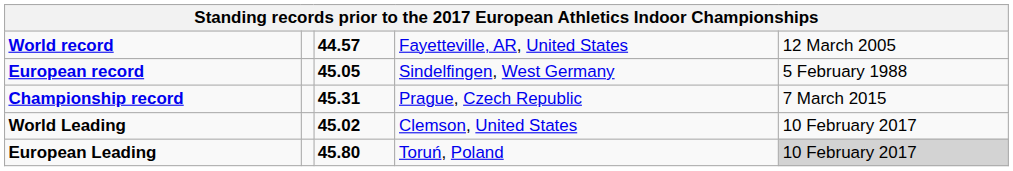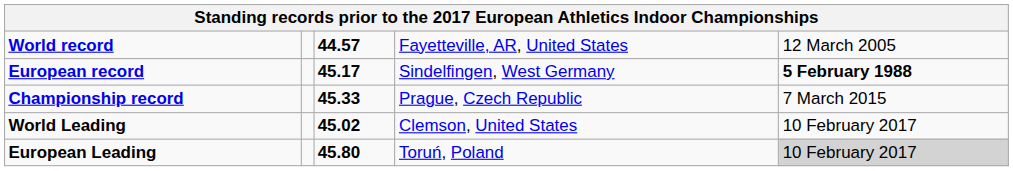 <table class="wikitable" width=75%>
 <tr>
 <th colspan="5">Standing records prior to the 2017 European Athletics Indoor Championships</th>
 </tr>
 <tr>
 <td><strong><a href='#'>World record</a></strong></td>
 <td></td>
 <td><strong>44.57</strong></td>
 <td><a href='#'>Fayetteville, AR</a>, <a href='#'>United States</a></td>
 <td>12 March 2005</td>
 </tr>
 <tr>
 <td><strong><a href='#'>European record</a></strong></td>
 <td></td>
-<td><strong>45.05</strong></td>
+<td><strong>45.17</strong></td>
 <td><a href='#'>Sindelfingen</a>, <a href='#'>West Germany</a></td>
-<td>5 February 1988</td>
+<td><strong>5 February 1988</strong></td>
 </tr>
 <tr>
 <td><strong><a href='#'>Championship record</a></strong></td>
 <td></td>
-<td><strong>45.31</strong></td>
+<td><strong>45.33</strong></td>
 <td><a href='#'>Prague</a>, <a href='#'>Czech Republic</a></td>
 <td>7 March 2015</td>
 </tr>
 <tr>
 <td><strong>World Leading</strong></td>
 <td></td>
 <td><strong>45.02</strong></td>
 <td><a href='#'>Clemson</a>, <a href='#'>United States</a></td>
 <td>10 February 2017</td>
 </tr>
 <tr>
 <td><strong>European Leading</strong></td>
 <td></td>
 <td><strong>45.80</strong></td>
 <td><a href='#'>Toruń</a>, <a href='#'>Poland</a></td>
 <td style="background: lightgrey;">10 February 2017</td>
 </tr>
 </table>
